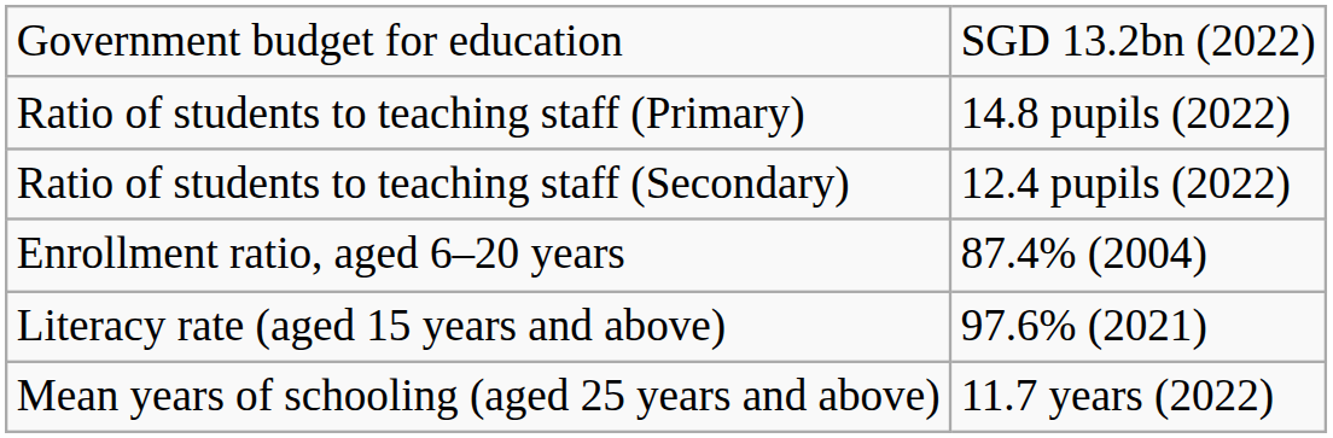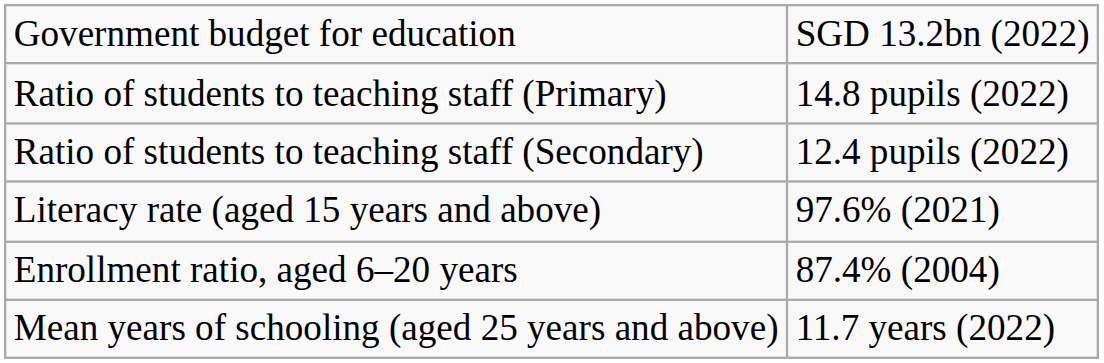 <table class="wikitable">
 <tr>
 <td>Government budget for education</td>
 <td>SGD 13.2bn (2022)</td>
 </tr>
 <tr>
 <td>Ratio of students to teaching staff (Primary)</td>
 <td>14.8 pupils (2022)</td>
 </tr>
 <tr>
 <td>Ratio of students to teaching staff (Secondary)</td>
 <td>12.4 pupils (2022)</td>
 </tr>
 <tr>
+<td>Literacy rate (aged 15 years and above)</td>
+<td>97.6%  (2021)</td>
+</tr>
+<tr>
 <td>Enrollment ratio, aged 6–20 years</td>
 <td>87.4%  (2004)</td>
-</tr>
-<tr>
-<td>Literacy rate (aged 15 years and above)</td>
-<td>97.6%  (2021)</td>
 </tr>
 <tr>
 <td>Mean years of schooling (aged 25 years and above)</td>
 <td>11.7 years (2022)</td>
 </tr>
 </table>
